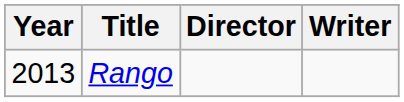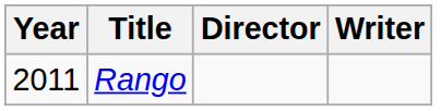 <table class="wikitable">
 <tr>
 <th>Year</th>
 <th>Title</th>
 <th>Director</th>
 <th>Writer</th>
 </tr>
 <tr>
-<td>2013</td>
+<td>2011</td>
 <td><em><a href='#'>Rango</a></em></td>
 <td></td>
 <td></td>
 </tr>
 </table>
